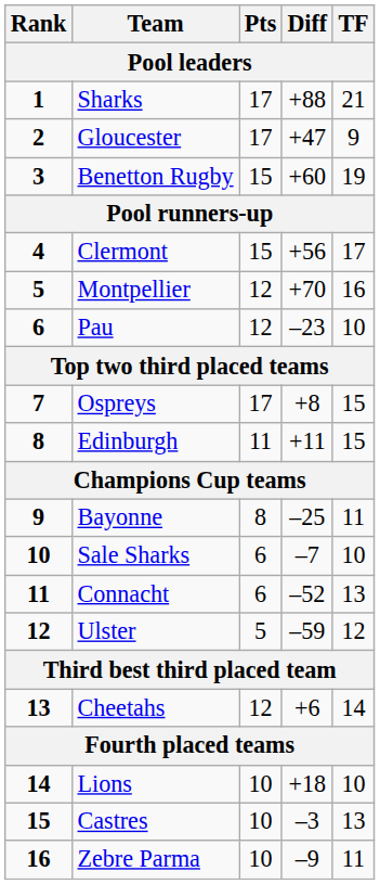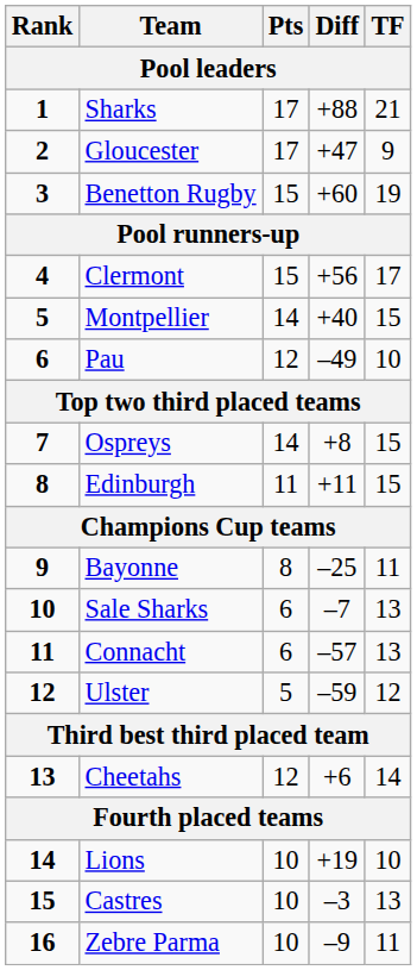 <table class="wikitable" style="text-align: center;">
 <tr>
 <th>Rank</th>
 <th>Team</th>
 <th>Pts</th>
 <th>Diff</th>
 <th>TF</th>
 </tr>
 <tr>
 <th colspan=5>Pool leaders</th>
 </tr>
 <tr>
 <td><strong>1</strong></td>
 <td align=left> <a href='#'>Sharks</a></td>
 <td>17</td>
 <td>+88</td>
 <td>21</td>
 </tr>
 <tr>
 <td><strong>2</strong></td>
 <td align=left> <a href='#'>Gloucester</a></td>
 <td>17</td>
 <td>+47</td>
 <td>9</td>
 </tr>
 <tr>
 <td><strong>3</strong></td>
 <td align=left> <a href='#'>Benetton Rugby</a></td>
 <td>15</td>
 <td>+60</td>
 <td>19</td>
 </tr>
 <tr>
 <th colspan=5>Pool runners-up</th>
 </tr>
 <tr>
 <td><strong>4</strong></td>
 <td align=left> <a href='#'>Clermont</a></td>
 <td>15</td>
 <td>+56</td>
 <td>17</td>
 </tr>
 <tr>
 <td><strong>5</strong></td>
 <td align=left> <a href='#'>Montpellier</a></td>
-<td>12</td>
-<td>+70</td>
-<td>16</td>
+<td>14</td>
+<td>+40</td>
+<td>15</td>
 </tr>
 <tr>
 <td><strong>6</strong></td>
 <td align=left> <a href='#'>Pau</a></td>
 <td>12</td>
-<td>–23</td>
+<td>–49</td>
 <td>10</td>
 </tr>
 <tr>
 <th colspan=5>Top two third placed teams</th>
 </tr>
 <tr>
 <td><strong>7</strong></td>
 <td align=left> <a href='#'>Ospreys</a></td>
-<td>17</td>
+<td>14</td>
 <td>+8</td>
 <td>15</td>
 </tr>
 <tr>
 <td><strong>8</strong></td>
 <td align=left> <a href='#'>Edinburgh</a></td>
 <td>11</td>
 <td>+11</td>
 <td>15</td>
 </tr>
 <tr>
 <th colspan=5>Champions Cup teams</th>
 </tr>
 <tr>
 <td><strong>9</strong></td>
 <td align=left> <a href='#'>Bayonne</a></td>
 <td>8</td>
 <td>–25</td>
 <td>11</td>
 </tr>
 <tr>
 <td><strong>10</strong></td>
 <td align=left> <a href='#'>Sale Sharks</a></td>
 <td>6</td>
 <td>–7</td>
-<td>10</td>
+<td>13</td>
 </tr>
 <tr>
 <td><strong>11</strong></td>
 <td align=left> <a href='#'>Connacht</a></td>
 <td>6</td>
-<td>–52</td>
+<td>–57</td>
 <td>13</td>
 </tr>
 <tr>
 <td><strong>12</strong></td>
 <td align=left> <a href='#'>Ulster</a></td>
 <td>5</td>
 <td>–59</td>
 <td>12</td>
 </tr>
 <tr>
 <th colspan=5>Third best third placed team</th>
 </tr>
 <tr>
 <td><strong>13</strong></td>
 <td align=left> <a href='#'>Cheetahs</a></td>
 <td>12</td>
 <td>+6</td>
 <td>14</td>
 </tr>
 <tr>
 <th colspan=5>Fourth placed teams</th>
 </tr>
 <tr>
 <td><strong>14</strong></td>
 <td align=left> <a href='#'>Lions</a></td>
 <td>10</td>
-<td>+18</td>
+<td>+19</td>
 <td>10</td>
 </tr>
 <tr>
 <td><strong>15</strong></td>
 <td align=left> <a href='#'>Castres</a></td>
 <td>10</td>
 <td>–3</td>
 <td>13</td>
 </tr>
 <tr>
 <td><strong>16</strong></td>
 <td align=left> <a href='#'>Zebre Parma</a></td>
 <td>10</td>
 <td>–9</td>
 <td>11</td>
 </tr>
 </table>
